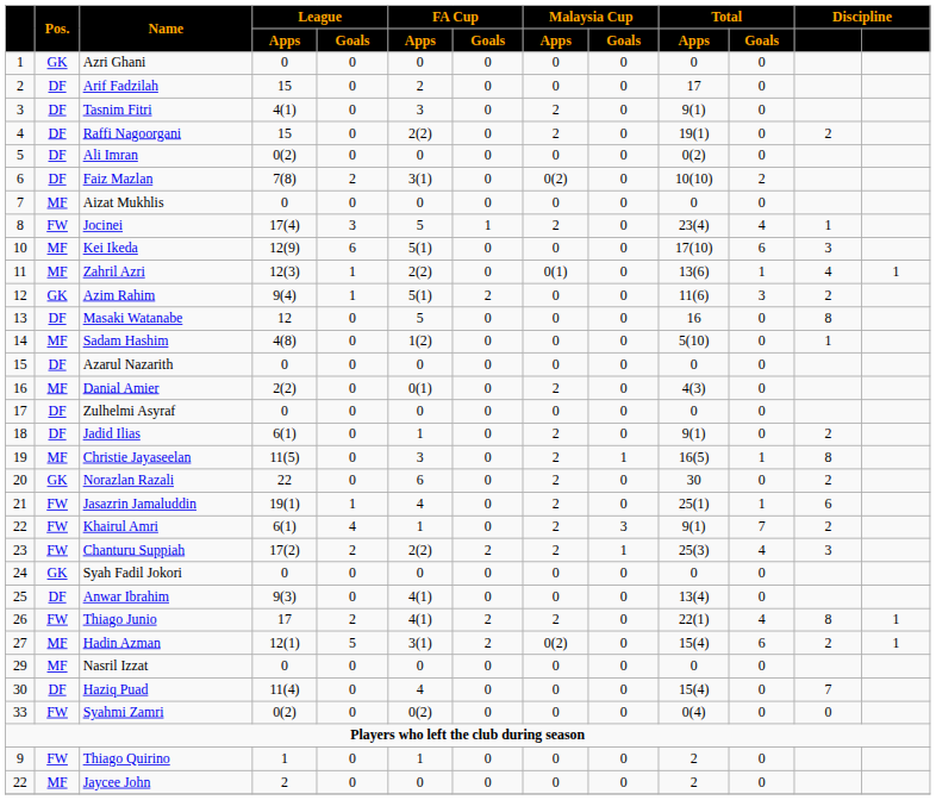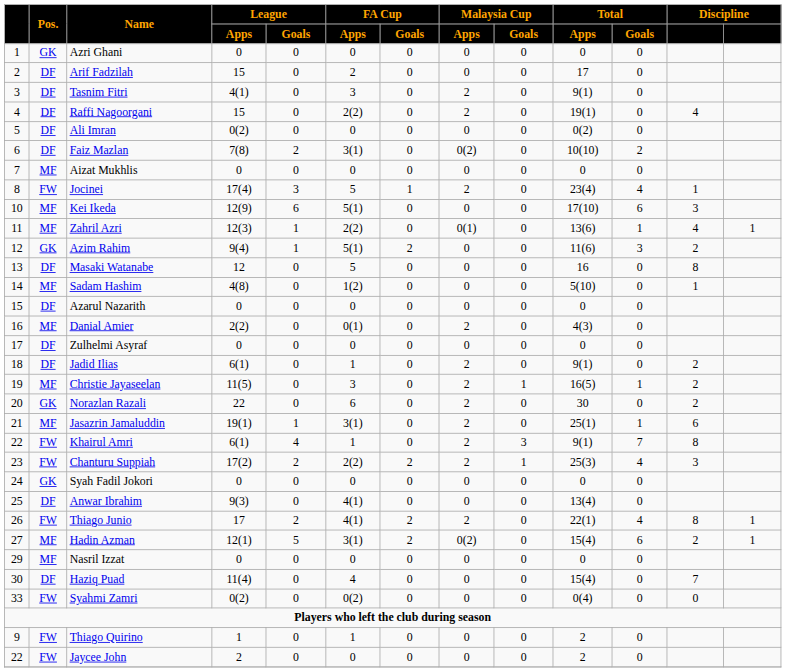 <table class="wikitable" style="text-align:center; font-size:90%; width:75%;">
 <tr>
 <th rowspan="2" style="background:black; color:orange; vertical-align:center;"></th>
 <th rowspan="2" style="background:black; color:orange; vertical-align:center;">Pos.</th>
 <th rowspan="2" style="background:black; color:orange; vertical-align:center;">Name</th>
 <th colspan="2" style="background:black; color:orange; width:90px;">League</th>
 <th colspan="2" style="background:black; color:orange; width:90px;">FA Cup</th>
 <th colspan="2" style="background:black; color:orange; width:90px;">Malaysia Cup</th>
 <th colspan="2" style="background:black; color:orange; width:90px;">Total</th>
 <th colspan="2" style="background:black; color:orange; width:90px;">Discipline</th>
 </tr>
 <tr>
 <th style="background:black; color:orange;">Apps</th>
 <th style="background:black; color:orange;">Goals</th>
 <th style="background:black; color:orange;">Apps</th>
 <th style="background:black; color:orange;">Goals</th>
 <th style="background:black; color:orange;">Apps</th>
 <th style="background:black; color:orange;">Goals</th>
 <th style="background:black; color:orange;">Apps</th>
 <th style="background:black; color:orange;">Goals</th>
 <th style="background:black; color:orange;"></th>
 <th style="background:black; color:orange;"></th>
 </tr>
 <tr>
 <td>1</td>
 <td><a href='#'>GK</a></td>
 <td align=left> Azri Ghani</td>
 <td>0</td>
 <td>0</td>
 <td>0</td>
 <td>0</td>
 <td>0</td>
 <td>0</td>
 <td>0</td>
 <td>0</td>
 <td></td>
 <td></td>
 </tr>
 <tr>
 <td>2</td>
 <td><a href='#'>DF</a></td>
 <td align=left> <a href='#'>Arif Fadzilah</a></td>
 <td>15</td>
 <td>0</td>
 <td>2</td>
 <td>0</td>
 <td>0</td>
 <td>0</td>
 <td>17</td>
 <td>0</td>
 <td></td>
 <td></td>
 </tr>
 <tr>
 <td>3</td>
 <td><a href='#'>DF</a></td>
 <td align=left> <a href='#'>Tasnim Fitri</a></td>
 <td>4(1)</td>
 <td>0</td>
 <td>3</td>
 <td>0</td>
 <td>2</td>
 <td>0</td>
 <td>9(1)</td>
 <td>0</td>
 <td></td>
 <td></td>
 </tr>
 <tr>
 <td>4</td>
 <td><a href='#'>DF</a></td>
 <td align=left> <a href='#'>Raffi Nagoorgani</a></td>
 <td>15</td>
 <td>0</td>
 <td>2(2)</td>
 <td>0</td>
 <td>2</td>
 <td>0</td>
 <td>19(1)</td>
 <td>0</td>
-<td>2</td>
+<td>4</td>
 <td></td>
 </tr>
 <tr>
 <td>5</td>
 <td><a href='#'>DF</a></td>
 <td align=left> <a href='#'>Ali Imran</a></td>
 <td>0(2)</td>
 <td>0</td>
 <td>0</td>
 <td>0</td>
 <td>0</td>
 <td>0</td>
 <td>0(2)</td>
 <td>0</td>
 <td></td>
 <td></td>
 </tr>
 <tr>
 <td>6</td>
 <td><a href='#'>DF</a></td>
 <td align=left> <a href='#'>Faiz Mazlan</a></td>
 <td>7(8)</td>
 <td>2</td>
 <td>3(1)</td>
 <td>0</td>
 <td>0(2)</td>
 <td>0</td>
 <td>10(10)</td>
 <td>2</td>
 <td></td>
 <td></td>
 </tr>
 <tr>
 <td>7</td>
 <td><a href='#'>MF</a></td>
 <td align=left> Aizat Mukhlis</td>
 <td>0</td>
 <td>0</td>
 <td>0</td>
 <td>0</td>
 <td>0</td>
 <td>0</td>
 <td>0</td>
 <td>0</td>
 <td></td>
 <td></td>
 </tr>
 <tr>
 <td>8</td>
 <td><a href='#'>FW</a></td>
 <td align=left> <a href='#'>Jocinei</a></td>
 <td>17(4)</td>
 <td>3</td>
 <td>5</td>
 <td>1</td>
 <td>2</td>
 <td>0</td>
 <td>23(4)</td>
 <td>4</td>
 <td>1</td>
 <td></td>
 </tr>
 <tr>
 <td>10</td>
 <td><a href='#'>MF</a></td>
 <td align=left> <a href='#'>Kei Ikeda</a></td>
 <td>12(9)</td>
 <td>6</td>
 <td>5(1)</td>
 <td>0</td>
 <td>0</td>
 <td>0</td>
 <td>17(10)</td>
 <td>6</td>
 <td>3</td>
 <td></td>
 </tr>
 <tr>
 <td>11</td>
 <td><a href='#'>MF</a></td>
 <td align=left> <a href='#'>Zahril Azri</a></td>
 <td>12(3)</td>
 <td>1</td>
 <td>2(2)</td>
 <td>0</td>
 <td>0(1)</td>
 <td>0</td>
 <td>13(6)</td>
 <td>1</td>
 <td>4</td>
 <td>1</td>
 </tr>
 <tr>
 <td>12</td>
 <td><a href='#'>GK</a></td>
 <td align=left> <a href='#'>Azim Rahim</a></td>
 <td>9(4)</td>
 <td>1</td>
 <td>5(1)</td>
 <td>2</td>
 <td>0</td>
 <td>0</td>
 <td>11(6)</td>
 <td>3</td>
 <td>2</td>
 <td></td>
 </tr>
 <tr>
 <td>13</td>
 <td><a href='#'>DF</a></td>
 <td align=left> <a href='#'>Masaki Watanabe</a></td>
 <td>12</td>
 <td>0</td>
 <td>5</td>
 <td>0</td>
 <td>0</td>
 <td>0</td>
 <td>16</td>
 <td>0</td>
 <td>8</td>
 <td></td>
 </tr>
 <tr>
 <td>14</td>
 <td><a href='#'>MF</a></td>
 <td align=left> <a href='#'>Sadam Hashim</a></td>
 <td>4(8)</td>
 <td>0</td>
 <td>1(2)</td>
 <td>0</td>
 <td>0</td>
 <td>0</td>
 <td>5(10)</td>
 <td>0</td>
 <td>1</td>
 <td></td>
 </tr>
 <tr>
 <td>15</td>
 <td><a href='#'>DF</a></td>
 <td align=left> Azarul Nazarith</td>
 <td>0</td>
 <td>0</td>
 <td>0</td>
 <td>0</td>
 <td>0</td>
 <td>0</td>
 <td>0</td>
 <td>0</td>
 <td></td>
 <td></td>
 </tr>
 <tr>
 <td>16</td>
 <td><a href='#'>MF</a></td>
 <td align=left> <a href='#'>Danial Amier</a></td>
 <td>2(2)</td>
 <td>0</td>
 <td>0(1)</td>
 <td>0</td>
 <td>2</td>
 <td>0</td>
 <td>4(3)</td>
 <td>0</td>
 <td></td>
 <td></td>
 </tr>
 <tr>
 <td>17</td>
 <td><a href='#'>DF</a></td>
 <td align=left> Zulhelmi Asyraf</td>
 <td>0</td>
 <td>0</td>
 <td>0</td>
 <td>0</td>
 <td>0</td>
 <td>0</td>
 <td>0</td>
 <td>0</td>
 <td></td>
 <td></td>
 </tr>
 <tr>
 <td>18</td>
 <td><a href='#'>DF</a></td>
 <td align=left> <a href='#'>Jadid Ilias</a></td>
 <td>6(1)</td>
 <td>0</td>
 <td>1</td>
 <td>0</td>
 <td>2</td>
 <td>0</td>
 <td>9(1)</td>
 <td>0</td>
 <td>2</td>
 <td></td>
 </tr>
 <tr>
 <td>19</td>
 <td><a href='#'>MF</a></td>
 <td align=left> <a href='#'>Christie Jayaseelan</a></td>
 <td>11(5)</td>
 <td>0</td>
 <td>3</td>
 <td>0</td>
 <td>2</td>
 <td>1</td>
 <td>16(5)</td>
 <td>1</td>
-<td>8</td>
+<td>2</td>
 <td></td>
 </tr>
 <tr>
 <td>20</td>
 <td><a href='#'>GK</a></td>
 <td align=left> <a href='#'>Norazlan Razali</a></td>
 <td>22</td>
 <td>0</td>
 <td>6</td>
 <td>0</td>
 <td>2</td>
 <td>0</td>
 <td>30</td>
 <td>0</td>
 <td>2</td>
 <td></td>
 </tr>
 <tr>
 <td>21</td>
-<td><a href='#'>FW</a></td>
+<td><a href='#'>MF</a></td>
 <td align=left> <a href='#'>Jasazrin Jamaluddin</a></td>
 <td>19(1)</td>
 <td>1</td>
-<td>4</td>
+<td>3(1)</td>
 <td>0</td>
 <td>2</td>
 <td>0</td>
 <td>25(1)</td>
 <td>1</td>
 <td>6</td>
 <td></td>
 </tr>
 <tr>
 <td>22</td>
 <td><a href='#'>FW</a></td>
 <td align=left> <a href='#'>Khairul Amri</a></td>
 <td>6(1)</td>
 <td>4</td>
 <td>1</td>
 <td>0</td>
 <td>2</td>
 <td>3</td>
 <td>9(1)</td>
 <td>7</td>
-<td>2</td>
+<td>8</td>
 <td></td>
 </tr>
 <tr>
 <td>23</td>
 <td><a href='#'>FW</a></td>
 <td align=left> <a href='#'>Chanturu Suppiah</a></td>
 <td>17(2)</td>
 <td>2</td>
 <td>2(2)</td>
 <td>2</td>
 <td>2</td>
 <td>1</td>
 <td>25(3)</td>
 <td>4</td>
 <td>3</td>
 <td></td>
 </tr>
 <tr>
 <td>24</td>
 <td><a href='#'>GK</a></td>
 <td align=left> Syah Fadil Jokori</td>
 <td>0</td>
 <td>0</td>
 <td>0</td>
 <td>0</td>
 <td>0</td>
 <td>0</td>
 <td>0</td>
 <td>0</td>
 <td></td>
 <td></td>
 </tr>
 <tr>
 <td>25</td>
 <td><a href='#'>DF</a></td>
 <td align=left> <a href='#'>Anwar Ibrahim</a></td>
 <td>9(3)</td>
 <td>0</td>
 <td>4(1)</td>
 <td>0</td>
 <td>0</td>
 <td>0</td>
 <td>13(4)</td>
 <td>0</td>
 <td></td>
 <td></td>
 </tr>
 <tr>
 <td>26</td>
 <td><a href='#'>FW</a></td>
 <td align=left> <a href='#'>Thiago Junio</a></td>
 <td>17</td>
 <td>2</td>
 <td>4(1)</td>
 <td>2</td>
 <td>2</td>
 <td>0</td>
 <td>22(1)</td>
 <td>4</td>
 <td>8</td>
 <td>1</td>
 </tr>
 <tr>
 <td>27</td>
 <td><a href='#'>MF</a></td>
 <td align=left> <a href='#'>Hadin Azman</a></td>
 <td>12(1)</td>
 <td>5</td>
 <td>3(1)</td>
 <td>2</td>
 <td>0(2)</td>
 <td>0</td>
 <td>15(4)</td>
 <td>6</td>
 <td>2</td>
 <td>1</td>
 </tr>
 <tr>
 <td>29</td>
 <td><a href='#'>MF</a></td>
 <td align=left> Nasril Izzat</td>
 <td>0</td>
 <td>0</td>
 <td>0</td>
 <td>0</td>
 <td>0</td>
 <td>0</td>
 <td>0</td>
 <td>0</td>
 <td></td>
 <td></td>
 </tr>
 <tr>
 <td>30</td>
 <td><a href='#'>DF</a></td>
 <td align=left> <a href='#'>Haziq Puad</a></td>
 <td>11(4)</td>
 <td>0</td>
 <td>4</td>
 <td>0</td>
 <td>0</td>
 <td>0</td>
 <td>15(4)</td>
 <td>0</td>
 <td>7</td>
 <td></td>
 </tr>
 <tr>
 <td>33</td>
 <td><a href='#'>FW</a></td>
 <td align=left> <a href='#'>Syahmi Zamri</a></td>
 <td>0(2)</td>
 <td>0</td>
 <td>0(2)</td>
 <td>0</td>
 <td>0</td>
 <td>0</td>
 <td>0(4)</td>
 <td>0</td>
 <td>0</td>
 <td></td>
 </tr>
 <tr>
 <td colspan="17"><strong>Players who left the club during season</strong></td>
 </tr>
 <tr>
 <td>9</td>
 <td><a href='#'>FW</a></td>
 <td align=left> <a href='#'>Thiago Quirino</a></td>
 <td>1</td>
 <td>0</td>
 <td>1</td>
 <td>0</td>
 <td>0</td>
 <td>0</td>
 <td>2</td>
 <td>0</td>
 <td></td>
 <td></td>
 </tr>
 <tr>
 <td>22</td>
-<td><a href='#'>MF</a></td>
+<td><a href='#'>FW</a></td>
 <td align=left> <a href='#'>Jaycee John</a></td>
 <td>2</td>
 <td>0</td>
 <td>0</td>
 <td>0</td>
 <td>0</td>
 <td>0</td>
 <td>2</td>
 <td>0</td>
 <td></td>
 <td></td>
 </tr>
 <tr>
 </tr>
 </table>
